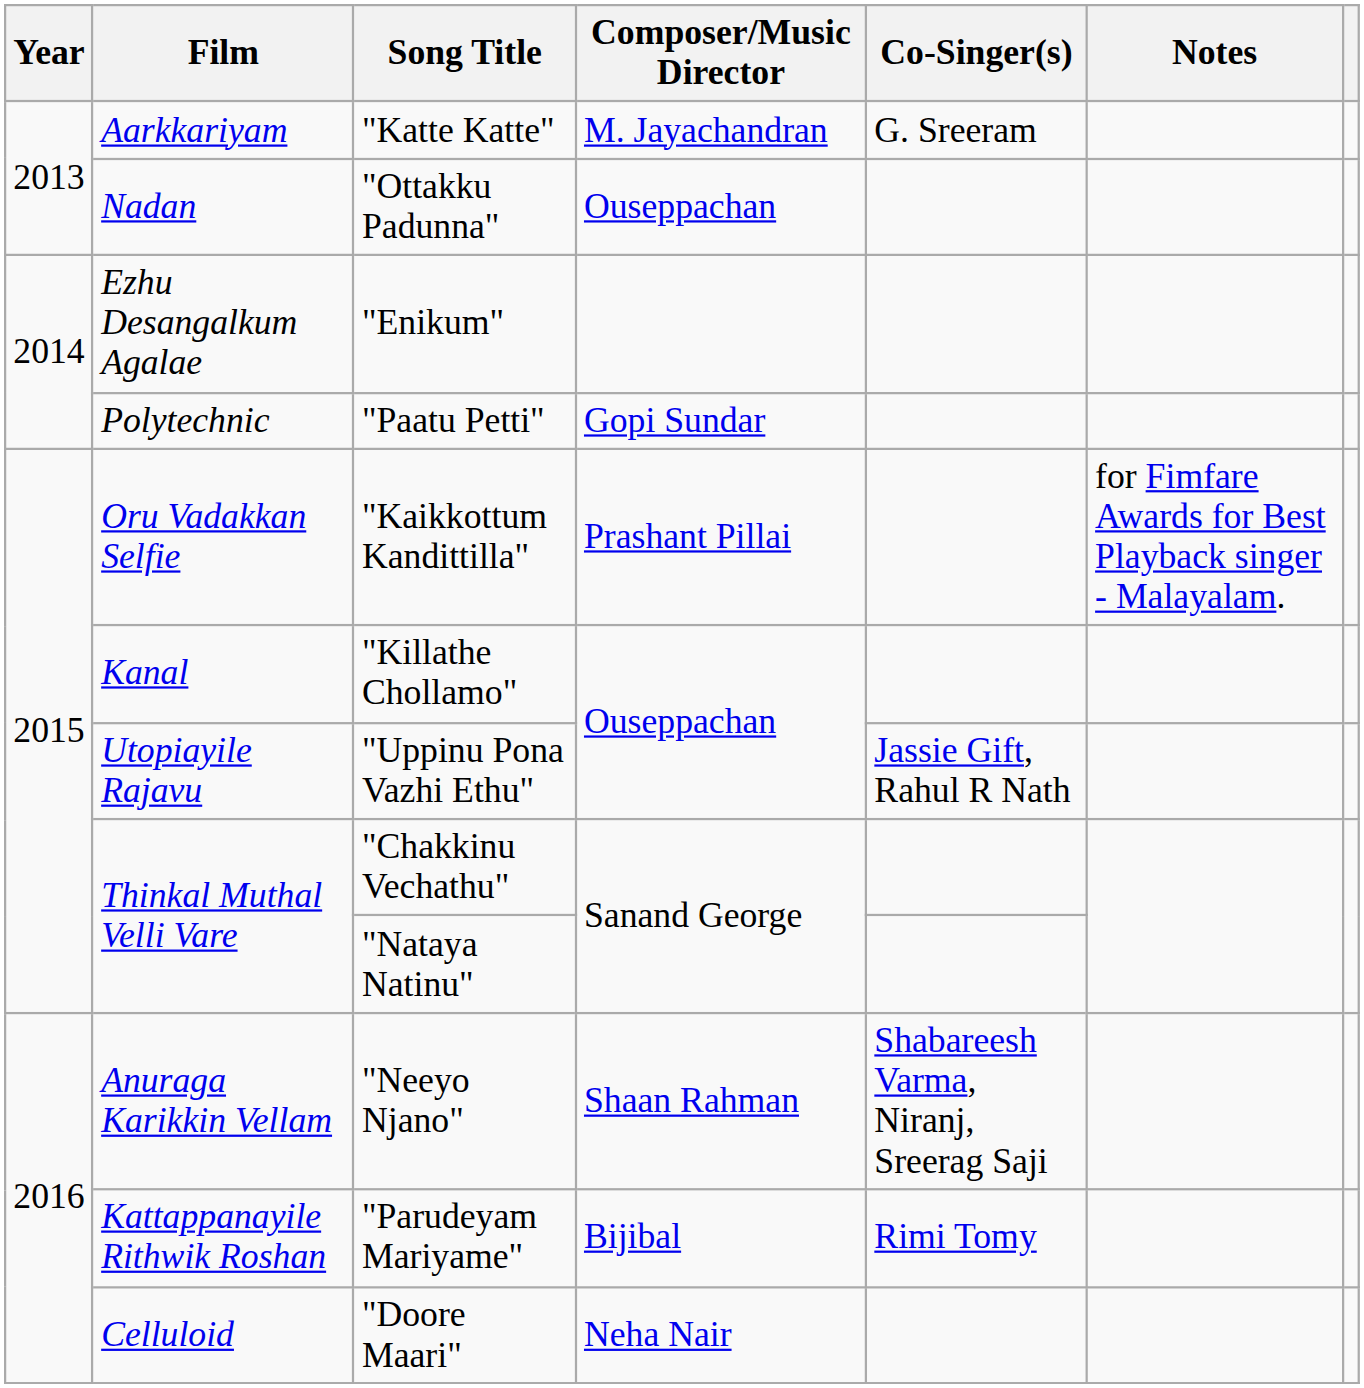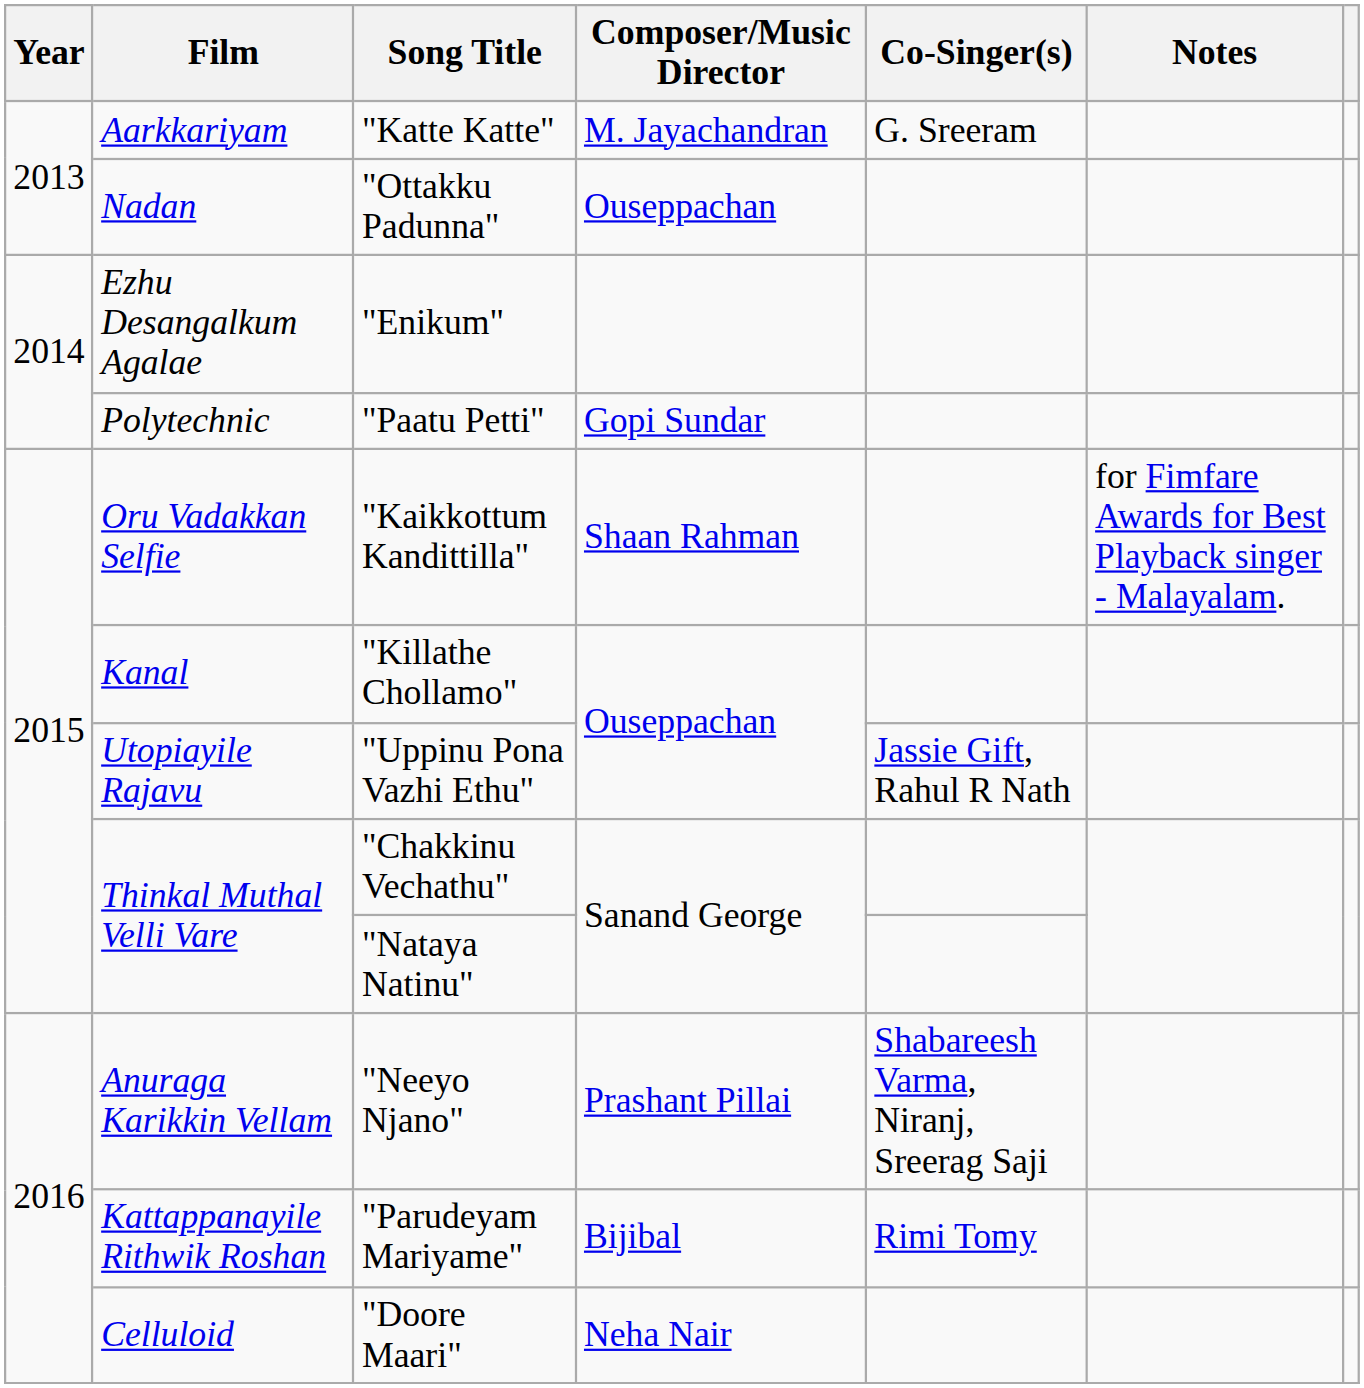 <table class="wikitable sortable">
 <tr>
 <th>Year</th>
 <th>Film</th>
 <th>Song Title</th>
 <th>Composer/Music Director</th>
 <th>Co-Singer(s)</th>
 <th>Notes</th>
 <th></th>
 </tr>
 <tr>
 <td rowspan="2">2013</td>
 <td><em><a href='#'>Aarkkariyam</a></em></td>
 <td>"Katte Katte"</td>
 <td><a href='#'>M. Jayachandran</a></td>
 <td>G. Sreeram</td>
 <td></td>
 <td></td>
 </tr>
 <tr>
 <td><em><a href='#'>Nadan</a></em></td>
 <td>"Ottakku Padunna"</td>
 <td><a href='#'>Ouseppachan</a></td>
 <td></td>
 <td></td>
 <td></td>
 </tr>
 <tr>
 <td rowspan="2">2014</td>
 <td><em>Ezhu Desangalkum Agalae</em></td>
 <td>"Enikum"</td>
 <td></td>
 <td></td>
 <td></td>
 <td></td>
 </tr>
 <tr>
 <td><em>Polytechnic</em></td>
 <td>"Paatu Petti"</td>
 <td><a href='#'>Gopi Sundar</a></td>
 <td></td>
 <td></td>
 <td></td>
 </tr>
 <tr>
 <td rowspan="5">2015</td>
 <td><em><a href='#'>Oru Vadakkan Selfie</a></em></td>
 <td>"Kaikkottum Kandittilla"</td>
-<td><a href='#'>Prashant Pillai</a></td>
+<td><a href='#'>Shaan Rahman</a></td>
 <td></td>
 <td> for <a href='#'>Fimfare Awards for Best Playback singer - Malayalam</a>.</td>
 <td></td>
 </tr>
 <tr>
 <td><em><a href='#'>Kanal</a></em></td>
 <td>"Killathe Chollamo"</td>
 <td rowspan="2"><a href='#'>Ouseppachan</a></td>
 <td></td>
 <td></td>
 <td></td>
 </tr>
 <tr>
 <td><em><a href='#'>Utopiayile Rajavu</a></em></td>
 <td>"Uppinu Pona Vazhi Ethu"</td>
 <td><a href='#'>Jassie Gift</a>, Rahul R Nath</td>
 <td></td>
 <td></td>
 </tr>
 <tr>
 <td rowspan="2"><em><a href='#'>Thinkal Muthal Velli Vare</a></em></td>
 <td>"Chakkinu Vechathu"</td>
 <td rowspan="2">Sanand George</td>
 <td></td>
 <td rowspan="2"></td>
 <td rowspan="2"></td>
 </tr>
 <tr>
 <td>"Nataya Natinu"</td>
 <td></td>
 </tr>
 <tr>
 <td rowspan="3">2016</td>
 <td><em><a href='#'>Anuraga Karikkin Vellam</a></em></td>
 <td>"Neeyo Njano"</td>
-<td><a href='#'>Shaan Rahman</a></td>
+<td><a href='#'>Prashant Pillai</a></td>
 <td><a href='#'>Shabareesh Varma</a>, Niranj, Sreerag Saji</td>
 <td></td>
 <td></td>
 </tr>
 <tr>
 <td><em><a href='#'>Kattappanayile Rithwik Roshan</a></em></td>
 <td>"Parudeyam Mariyame"</td>
 <td><a href='#'>Bijibal</a></td>
 <td><a href='#'>Rimi Tomy</a></td>
 <td></td>
 <td></td>
 </tr>
 <tr>
 <td><em><a href='#'>Celluloid</a></em></td>
 <td>"Doore Maari"</td>
 <td><a href='#'>Neha Nair</a></td>
 <td></td>
 <td></td>
 <td></td>
 </tr>
 <tr>
 </tr>
 </table>
